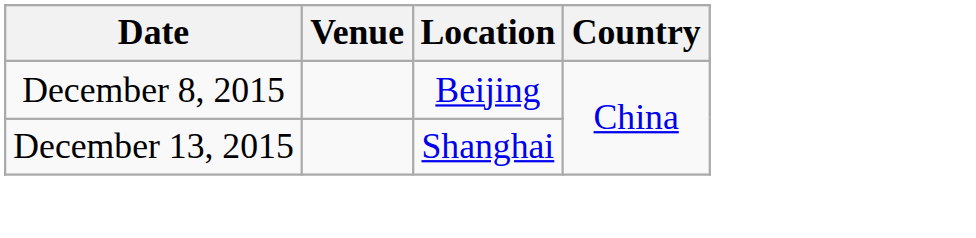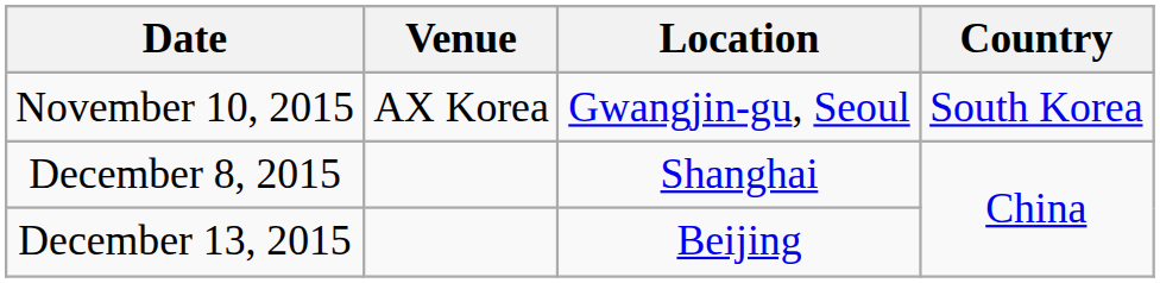 <table class="wikitable" style="text-align:center;">
 <tr bgcolor="#CCCCCC">
 <th>Date</th>
 <th>Venue</th>
 <th>Location</th>
 <th>Country</th>
 </tr>
 <tr>
+<td>November 10, 2015</td>
+<td>AX Korea</td>
+<td><a href='#'>Gwangjin-gu</a>, <a href='#'>Seoul</a></td>
+<td><a href='#'>South Korea</a></td>
+</tr>
+<tr>
 <td>December 8, 2015</td>
 <td></td>
-<td><a href='#'>Beijing</a></td>
+<td><a href='#'>Shanghai</a></td>
 <td align="center" rowspan="2"><a href='#'>China</a></td>
 </tr>
 <tr>
 <td>December 13, 2015</td>
 <td></td>
-<td><a href='#'>Shanghai</a></td>
+<td><a href='#'>Beijing</a></td>
 </tr>
 </table>
